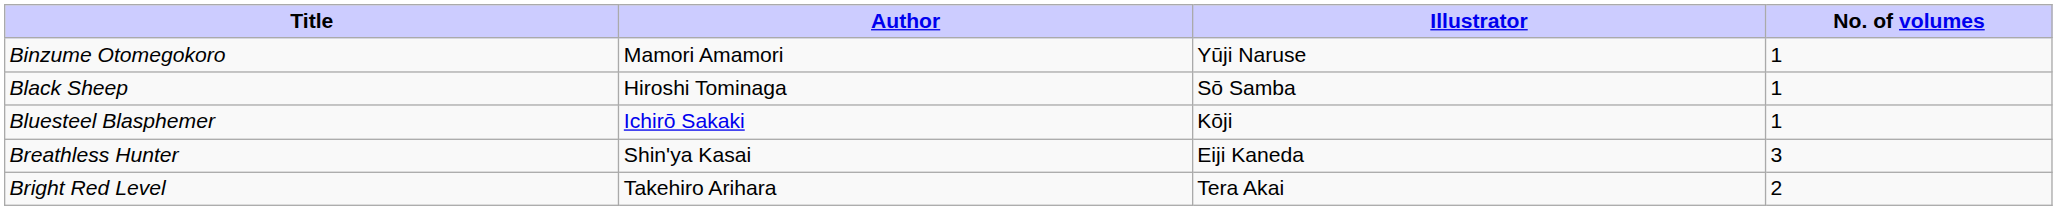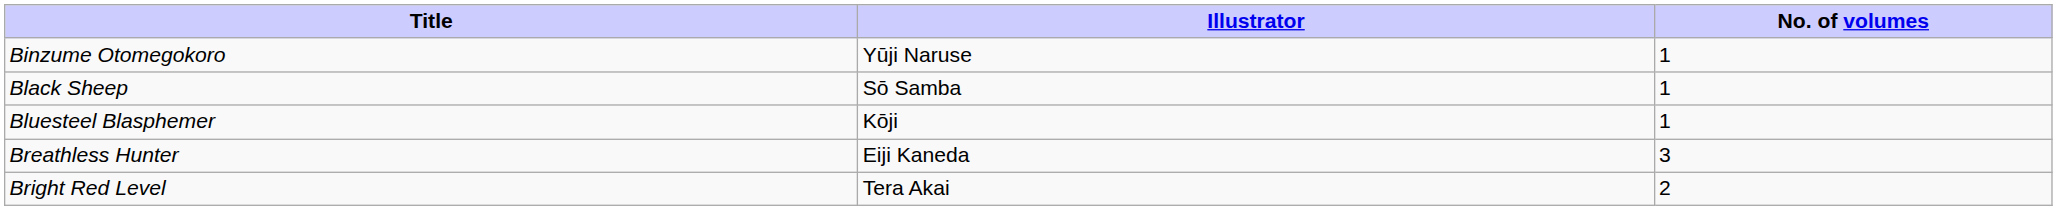 <table class="wikitable" style="width: 98%;">
 <tr>
 <th width=30% style="background:#ccf;">Title</th>
-<th width=28% style="background:#ccf;"><a href='#'>Author</a></th>
 <th width=28% style="background:#ccf;"><a href='#'>Illustrator</a></th>
 <th width=14% style="background:#ccf;">No. of <a href='#'>volumes</a></th>
 </tr>
 <tr>
 <td><em>Binzume Otomegokoro</em></td>
-<td>Mamori Amamori</td>
 <td>Yūji Naruse</td>
 <td>1</td>
 </tr>
 <tr>
 <td><em>Black Sheep</em></td>
-<td>Hiroshi Tominaga</td>
 <td>Sō Samba</td>
 <td>1</td>
 </tr>
 <tr>
 <td><em>Bluesteel Blasphemer</em></td>
-<td><a href='#'>Ichirō Sakaki</a></td>
 <td>Kōji</td>
 <td>1</td>
 </tr>
 <tr>
 <td><em>Breathless Hunter</em></td>
-<td>Shin'ya Kasai</td>
 <td>Eiji Kaneda</td>
 <td>3</td>
 </tr>
 <tr>
 <td><em>Bright Red Level</em></td>
-<td>Takehiro Arihara</td>
 <td>Tera Akai</td>
 <td>2</td>
 </tr>
 </table>
